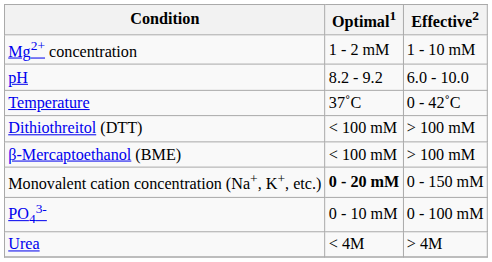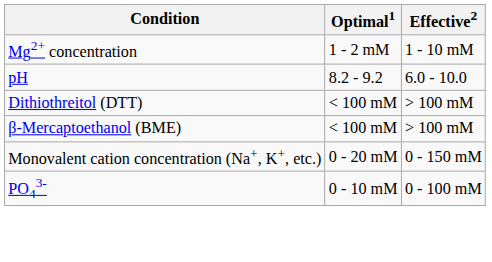 <table class="wikitable">
 <tr>
 <th>Condition</th>
 <th>Optimal<sup>1</sup></th>
 <th>Effective<sup>2</sup></th>
 </tr>
 <tr>
 <td><a href='#'>Mg<sup>2+</sup></a> concentration</td>
 <td>1 - 2 mM</td>
 <td>1 - 10 mM</td>
 </tr>
 <tr>
 <td><a href='#'>pH</a></td>
 <td>8.2 - 9.2</td>
 <td>6.0 - 10.0</td>
 </tr>
 <tr>
-<td><a href='#'>Temperature</a></td>
-<td>37˚C</td>
-<td>0 - 42˚C</td>
-</tr>
-<tr>
 <td><a href='#'>Dithiothreitol</a> (DTT)</td>
 <td>< 100 mM</td>
 <td>> 100 mM</td>
 </tr>
 <tr>
 <td><a href='#'>β-Mercaptoethanol</a> (BME)</td>
 <td>< 100 mM</td>
 <td>> 100 mM</td>
 </tr>
 <tr>
 <td>Monovalent cation concentration (Na<sup>+</sup>, K<sup>+</sup>, etc.)</td>
-<td><strong>0 - 20 mM</strong></td>
+<td>0 - 20 mM</td>
 <td>0 - 150 mM</td>
 </tr>
 <tr>
 <td><a href='#'>PO<sub>4</sub><sup>3-</sup></a></td>
 <td>0 - 10 mM</td>
 <td>0 - 100 mM</td>
 </tr>
 <tr>
-<td><a href='#'>Urea</a></td>
-<td>< 4M</td>
-<td>> 4M</td>
-</tr>
-<tr>
 </tr>
 </table>
